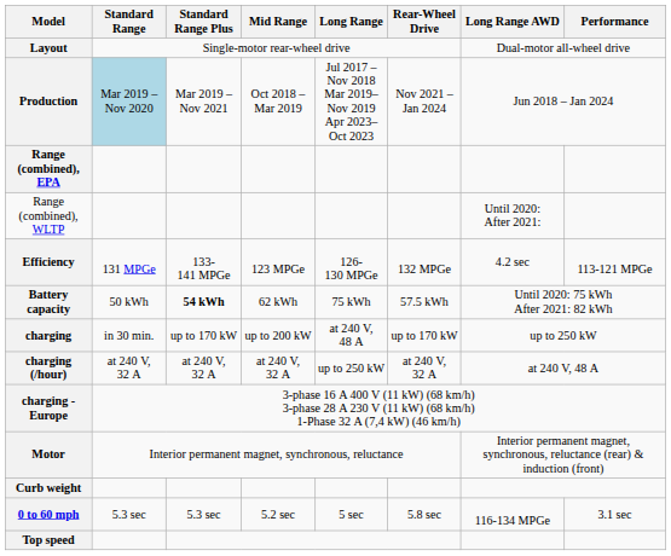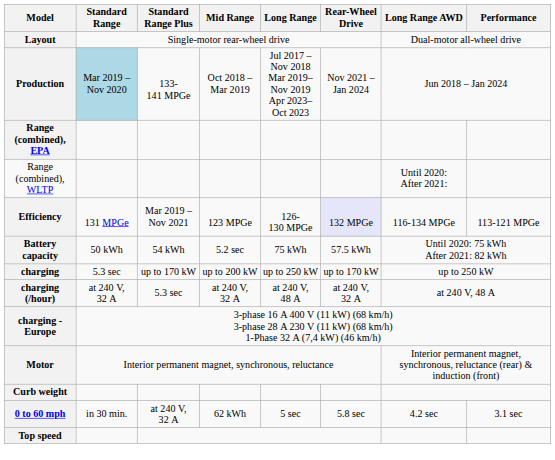 <table class="wikitable sticky-header" style="text-align:center">
 <tr>
 <th>Model</th>
 <th>Standard Range</th>
 <th>Standard Range Plus</th>
 <th>Mid Range</th>
 <th>Long Range</th>
 <th>Rear-Wheel Drive</th>
 <th>Long Range AWD</th>
 <th>Performance</th>
 </tr>
 <tr>
 <th>Layout</th>
 <td colspan="5">Single-motor rear-wheel drive</td>
 <td colspan="2">Dual-motor all-wheel drive</td>
 </tr>
 <tr>
 <th>Production</th>
 <td style="background: lightblue;">Mar 2019 – Nov 2020</td>
-<td>Mar 2019 – Nov 2021</td>
+<td><br>133-141 MPGe</td>
 <td>Oct 2018 – Mar 2019</td>
 <td>Jul 2017 – Nov 2018<br>Mar 2019–Nov 2019<br>Apr 2023–Oct 2023</td>
 <td>Nov 2021 – Jan 2024</td>
 <td colspan="2">Jun 2018 – Jan 2024</td>
 </tr>
 <tr>
 <th>Range (combined), <a href='#'>EPA</a></th>
 <td></td>
 <td></td>
 <td></td>
 <td></td>
 <td></td>
 <td></td>
 <td></td>
 </tr>
 <tr>
 <td>Range (combined), <a href='#'>WLTP</a></td>
 <td></td>
 <td></td>
 <td></td>
 <td></td>
 <td></td>
 <td>Until 2020: <br>After 2021: </td>
 <td></td>
 </tr>
 <tr>
 <th>Efficiency</th>
 <td><br>131 <a href='#'>MPGe</a></td>
-<td><br>133-141 MPGe</td>
+<td>Mar 2019 – Nov 2021</td>
 <td><br>123 MPGe</td>
 <td><br>126-130 MPGe</td>
-<td><br>132 MPGe</td>
-<td>4.2 sec</td>
+<td style="background: lavender;"><br>132 MPGe</td>
+<td><br>116-134 MPGe</td>
 <td><br>113-121 MPGe</td>
 </tr>
 <tr>
 <th>Battery capacity</th>
 <td>50 kWh</td>
-<td><strong>54 kWh</strong></td>
-<td>62 kWh</td>
+<td>54 kWh</td>
+<td>5.2 sec</td>
 <td>75 kWh</td>
 <td>57.5 kWh</td>
 <td colspan="2">Until 2020: 75 kWh<br>After 2021: 82 kWh</td>
 </tr>
 <tr>
 <th> charging</th>
-<td> in 30 min.</td>
+<td>5.3 sec</td>
 <td>up to 170 kW</td>
 <td>up to 200 kW</td>
-<td> at 240 V, 48 A</td>
+<td>up to 250 kW</td>
 <td>up to 170 kW</td>
 <td colspan="2">up to 250 kW</td>
 </tr>
 <tr>
 <th> charging (/hour)</th>
 <td> at 240 V, 32 A</td>
+<td>5.3 sec</td>
 <td> at 240 V, 32 A</td>
-<td> at 240 V, 32 A</td>
-<td>up to 250 kW</td>
+<td> at 240 V, 48 A</td>
 <td> at 240 V, 32 A</td>
 <td colspan="2"> at 240 V, 48 A</td>
 </tr>
 <tr>
 <th> charging - Europe</th>
 <td colspan="7">3-phase 16 A 400 V (11 kW) (68 km/h)<br>3-phase 28 A 230 V (11 kW) (68 km/h)<br>1-Phase 32 A (7,4 kW) (46 km/h)</td>
 </tr>
 <tr>
 <th>Motor</th>
 <td colspan="5">Interior permanent magnet, synchronous, reluctance</td>
 <td colspan="2">Interior permanent magnet, synchronous, reluctance (rear) & induction (front)</td>
 </tr>
 <tr>
 <th>Curb weight</th>
 <td></td>
 <td></td>
 <td></td>
 <td></td>
 <td></td>
 <td colspan="2"></td>
 </tr>
 <tr>
 <th><a href='#'>0 to 60 mph</a></th>
-<td>5.3 sec</td>
-<td>5.3 sec</td>
-<td>5.2 sec</td>
+<td> in 30 min.</td>
+<td> at 240 V, 32 A</td>
+<td>62 kWh</td>
 <td>5 sec</td>
 <td>5.8 sec</td>
-<td><br>116-134 MPGe</td>
+<td>4.2 sec</td>
 <td>3.1 sec</td>
 </tr>
 <tr>
 <th>Top speed</th>
 <td></td>
 <td colspan="4"></td>
 <td></td>
 <td></td>
 </tr>
 </table>
